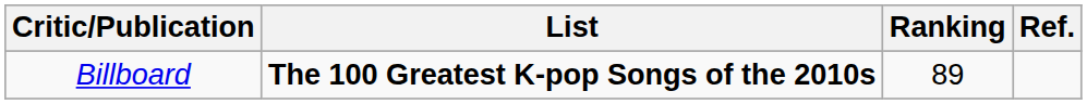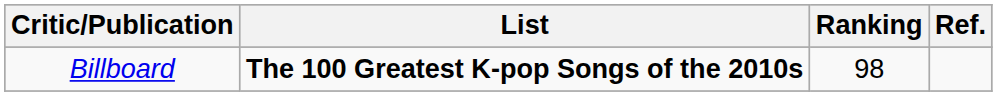 <table class="wikitable" style="text-align:center">
 <tr>
 <th>Critic/Publication</th>
 <th>List</th>
 <th>Ranking</th>
 <th>Ref.</th>
 </tr>
 <tr>
 <td align="center"><em><a href='#'>Billboard</a></em></td>
 <td align="center"><strong>The 100 Greatest K-pop Songs of the 2010s</strong></td>
-<td align="center">89</td>
+<td align="center">98</td>
 <td></td>
 </tr>
 </table>
